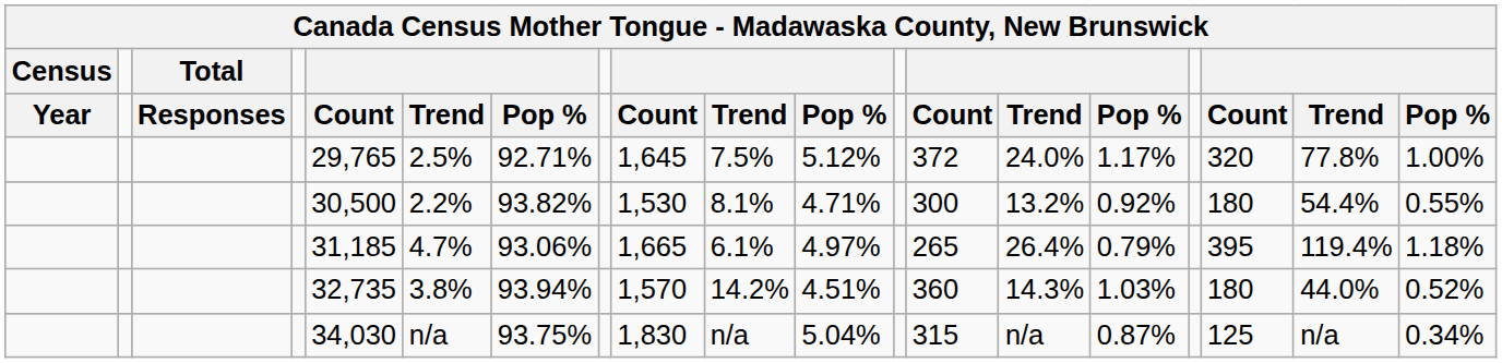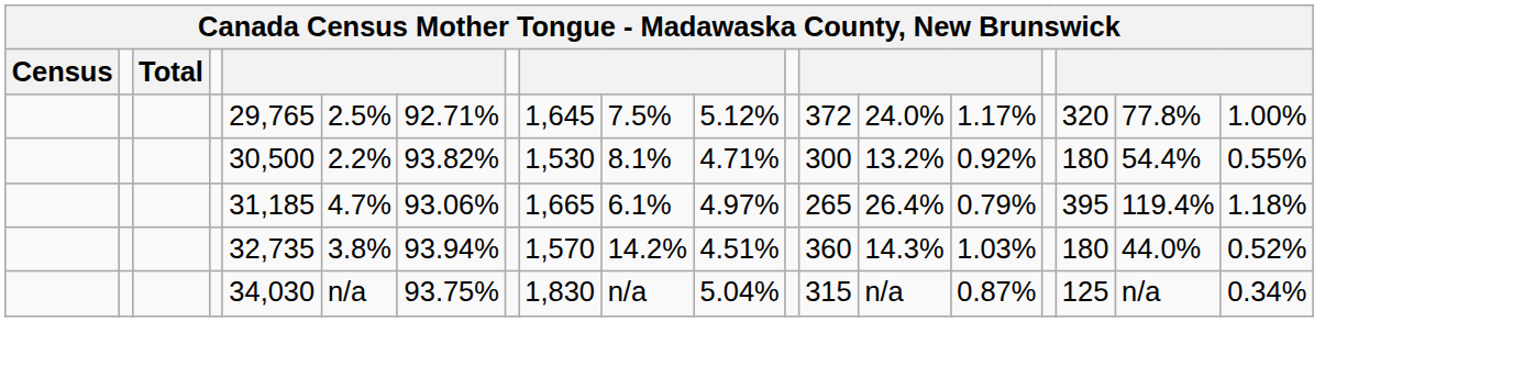 <table class="wikitable">
 <tr>
 <th colspan="19">Canada Census Mother Tongue - Madawaska County, New Brunswick</th>
 </tr>
 <tr>
 <th>Census</th>
 <td></td>
 <th>Total</th>
 <td colspan="1"></td>
 <th colspan="3"></th>
 <td colspan="1"></td>
 <th colspan="3"></th>
 <td colspan="1"></td>
 <th colspan="3"></th>
 <td colspan="1"></td>
 <th colspan="3"></th>
-</tr>
-<tr>
-<th>Year</th>
-<td></td>
-<th>Responses</th>
-<td></td>
-<th>Count</th>
-<th>Trend</th>
-<th>Pop %</th>
-<td></td>
-<th>Count</th>
-<th>Trend</th>
-<th>Pop %</th>
-<td></td>
-<th>Count</th>
-<th>Trend</th>
-<th>Pop %</th>
-<td></td>
-<th>Count</th>
-<th>Trend</th>
-<th>Pop %</th>
 </tr>
 <tr>
 <td></td>
 <td></td>
 <td></td>
 <td></td>
 <td>29,765</td>
 <td> 2.5%</td>
 <td>92.71%</td>
 <td></td>
 <td>1,645</td>
 <td> 7.5%</td>
 <td>5.12%</td>
 <td></td>
 <td>372</td>
 <td> 24.0%</td>
 <td>1.17%</td>
 <td></td>
 <td>320</td>
 <td> 77.8%</td>
 <td>1.00%</td>
 </tr>
 <tr>
 <td></td>
 <td></td>
 <td></td>
 <td></td>
 <td>30,500</td>
 <td> 2.2%</td>
 <td>93.82%</td>
 <td></td>
 <td>1,530</td>
 <td> 8.1%</td>
 <td>4.71%</td>
 <td></td>
 <td>300</td>
 <td> 13.2%</td>
 <td>0.92%</td>
 <td></td>
 <td>180</td>
 <td> 54.4%</td>
 <td>0.55%</td>
 </tr>
 <tr>
 <td></td>
 <td></td>
 <td></td>
 <td></td>
 <td>31,185</td>
 <td> 4.7%</td>
 <td>93.06%</td>
 <td></td>
 <td>1,665</td>
 <td> 6.1%</td>
 <td>4.97%</td>
 <td></td>
 <td>265</td>
 <td> 26.4%</td>
 <td>0.79%</td>
 <td></td>
 <td>395</td>
 <td> 119.4%</td>
 <td>1.18%</td>
 </tr>
 <tr>
 <td></td>
 <td></td>
 <td></td>
 <td></td>
 <td>32,735</td>
 <td> 3.8%</td>
 <td>93.94%</td>
 <td></td>
 <td>1,570</td>
 <td> 14.2%</td>
 <td>4.51%</td>
 <td></td>
 <td>360</td>
 <td> 14.3%</td>
 <td>1.03%</td>
 <td></td>
 <td>180</td>
 <td> 44.0%</td>
 <td>0.52%</td>
 </tr>
 <tr>
 <td></td>
 <td></td>
 <td></td>
 <td></td>
 <td>34,030</td>
 <td>n/a</td>
 <td>93.75%</td>
 <td></td>
 <td>1,830</td>
 <td>n/a</td>
 <td>5.04%</td>
 <td></td>
 <td>315</td>
 <td>n/a</td>
 <td>0.87%</td>
 <td></td>
 <td>125</td>
 <td>n/a</td>
 <td>0.34%</td>
 </tr>
 </table>
